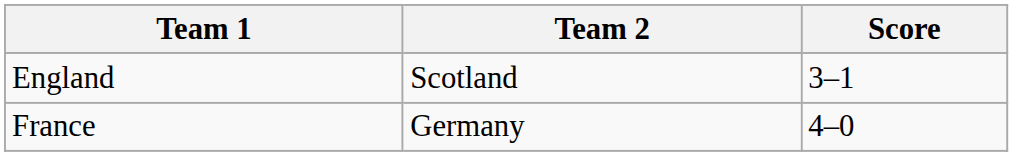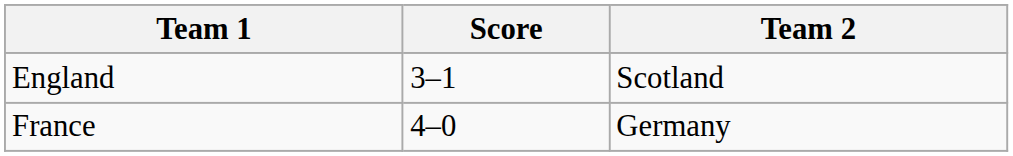 <table class="wikitable" style="font-size: 100%">
 <tr>
 <th width=200>Team 1</th>
+<th width=100>Score</th>
 <th width=200>Team 2</th>
-<th width=100>Score</th>
 </tr>
 <tr>
 <td>England</td>
+<td>3–1</td>
 <td>Scotland</td>
-<td>3–1</td>
 </tr>
 <tr>
 <td>France</td>
+<td>4–0</td>
 <td>Germany</td>
-<td>4–0</td>
 </tr>
 </table>
